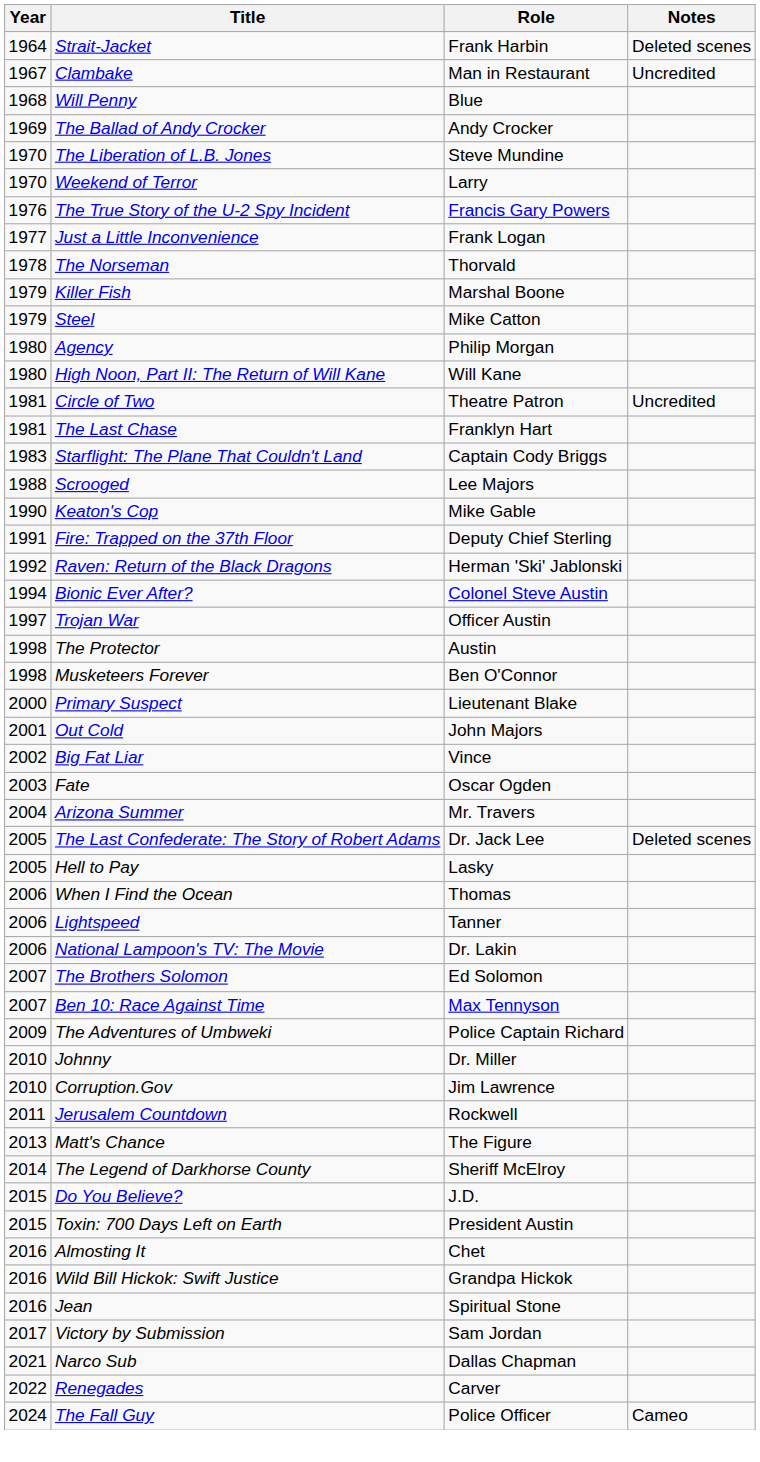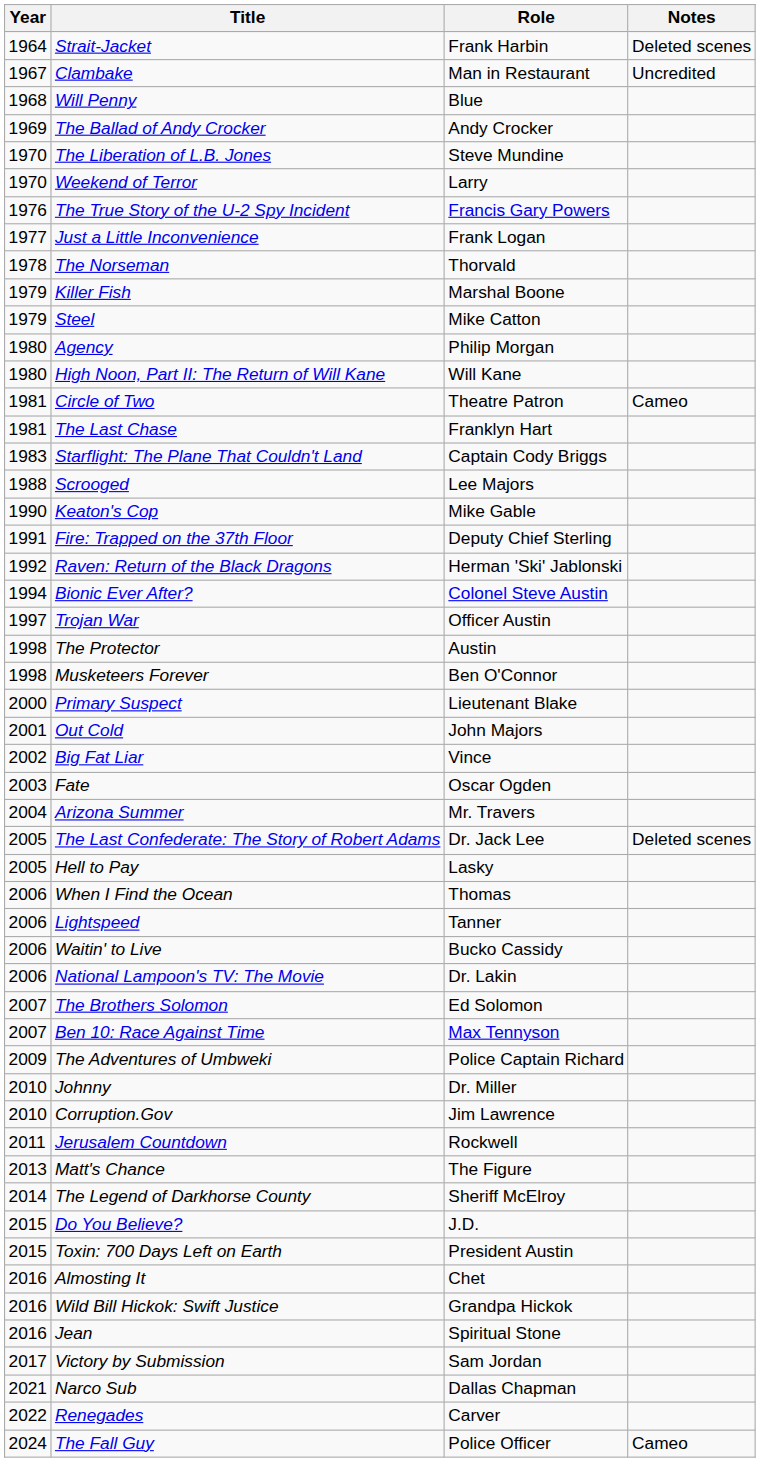 <table class="wikitable sortable">
 <tr>
 <th>Year</th>
 <th>Title</th>
 <th>Role</th>
 <th>Notes</th>
 </tr>
 <tr>
 <td>1964</td>
 <td><em><a href='#'>Strait-Jacket</a></em></td>
 <td>Frank Harbin</td>
 <td>Deleted scenes</td>
 </tr>
 <tr>
 <td>1967</td>
 <td><em><a href='#'>Clambake</a></em></td>
 <td>Man in Restaurant</td>
 <td>Uncredited</td>
 </tr>
 <tr>
 <td>1968</td>
 <td><em><a href='#'>Will Penny</a></em></td>
 <td>Blue</td>
 <td></td>
 </tr>
 <tr>
 <td>1969</td>
 <td><em><a href='#'>The Ballad of Andy Crocker</a></em></td>
 <td>Andy Crocker</td>
 <td></td>
 </tr>
 <tr>
 <td>1970</td>
 <td><em><a href='#'>The Liberation of L.B. Jones</a></em></td>
 <td>Steve Mundine</td>
 <td></td>
 </tr>
 <tr>
 <td>1970</td>
 <td><em><a href='#'>Weekend of Terror</a></em></td>
 <td>Larry</td>
 <td></td>
 </tr>
 <tr>
 <td>1976</td>
 <td><em><a href='#'>The True Story of the U-2 Spy Incident</a></em></td>
 <td><a href='#'>Francis Gary Powers</a></td>
 <td></td>
 </tr>
 <tr>
 <td>1977</td>
 <td><em><a href='#'>Just a Little Inconvenience</a></em></td>
 <td>Frank Logan</td>
 <td></td>
 </tr>
 <tr>
 <td>1978</td>
 <td><em><a href='#'>The Norseman</a></em></td>
 <td>Thorvald</td>
 <td></td>
 </tr>
 <tr>
 <td>1979</td>
 <td><em><a href='#'>Killer Fish</a></em></td>
 <td>Marshal Boone</td>
 <td></td>
 </tr>
 <tr>
 <td>1979</td>
 <td><em><a href='#'>Steel</a></em></td>
 <td>Mike Catton</td>
 <td></td>
 </tr>
 <tr>
 <td>1980</td>
 <td><em><a href='#'>Agency</a></em></td>
 <td>Philip Morgan</td>
 <td></td>
 </tr>
 <tr>
 <td>1980</td>
 <td><em><a href='#'>High Noon, Part II: The Return of Will Kane</a></em></td>
 <td>Will Kane</td>
 <td></td>
 </tr>
 <tr>
 <td>1981</td>
 <td><em><a href='#'>Circle of Two</a></em></td>
 <td>Theatre Patron</td>
-<td>Uncredited</td>
+<td>Cameo</td>
 </tr>
 <tr>
 <td>1981</td>
 <td><em><a href='#'>The Last Chase</a></em></td>
 <td>Franklyn Hart</td>
 <td></td>
 </tr>
 <tr>
 <td>1983</td>
 <td><em><a href='#'>Starflight: The Plane That Couldn't Land</a></em></td>
 <td>Captain Cody Briggs</td>
 <td></td>
 </tr>
 <tr>
 <td>1988</td>
 <td><em><a href='#'>Scrooged</a></em></td>
 <td>Lee Majors</td>
 <td></td>
 </tr>
 <tr>
 <td>1990</td>
 <td><em><a href='#'>Keaton's Cop</a></em></td>
 <td>Mike Gable</td>
 <td></td>
 </tr>
 <tr>
 <td>1991</td>
 <td><em><a href='#'>Fire: Trapped on the 37th Floor</a></em></td>
 <td>Deputy Chief Sterling</td>
 <td></td>
 </tr>
 <tr>
 <td>1992</td>
 <td><em><a href='#'>Raven: Return of the Black Dragons</a></em></td>
 <td>Herman 'Ski' Jablonski</td>
 <td></td>
 </tr>
 <tr>
 <td>1994</td>
 <td><em><a href='#'>Bionic Ever After?</a></em></td>
 <td><a href='#'>Colonel Steve Austin</a></td>
 <td></td>
 </tr>
 <tr>
 <td>1997</td>
 <td><em><a href='#'>Trojan War</a></em></td>
 <td>Officer Austin</td>
 <td></td>
 </tr>
 <tr>
 <td>1998</td>
 <td><em>The Protector</em></td>
 <td>Austin</td>
 <td></td>
 </tr>
 <tr>
 <td>1998</td>
 <td><em>Musketeers Forever</em></td>
 <td>Ben O'Connor</td>
 <td></td>
 </tr>
 <tr>
 <td>2000</td>
 <td><em><a href='#'>Primary Suspect</a></em></td>
 <td>Lieutenant Blake</td>
 <td></td>
 </tr>
 <tr>
 <td>2001</td>
 <td><em><a href='#'>Out Cold</a></em></td>
 <td>John Majors</td>
 <td></td>
 </tr>
 <tr>
 <td>2002</td>
 <td><em><a href='#'>Big Fat Liar</a></em></td>
 <td>Vince</td>
 <td></td>
 </tr>
 <tr>
 <td>2003</td>
 <td><em>Fate</em></td>
 <td>Oscar Ogden</td>
 <td></td>
 </tr>
 <tr>
 <td>2004</td>
 <td><em><a href='#'>Arizona Summer</a></em></td>
 <td>Mr. Travers</td>
 <td></td>
 </tr>
 <tr>
 <td>2005</td>
 <td><em><a href='#'>The Last Confederate: The Story of Robert Adams</a></em></td>
 <td>Dr. Jack Lee</td>
 <td>Deleted scenes</td>
 </tr>
 <tr>
 <td>2005</td>
 <td><em>Hell to Pay</em></td>
 <td>Lasky</td>
 <td></td>
 </tr>
 <tr>
 <td>2006</td>
 <td><em>When I Find the Ocean</em></td>
 <td>Thomas</td>
 <td></td>
 </tr>
 <tr>
 <td>2006</td>
 <td><em><a href='#'>Lightspeed</a></em></td>
 <td>Tanner</td>
 <td></td>
 </tr>
 <tr>
 <td>2006</td>
+<td><em>Waitin' to Live</em></td>
+<td>Bucko Cassidy</td>
+<td></td>
+</tr>
+<tr>
+<td>2006</td>
 <td><em><a href='#'>National Lampoon's TV: The Movie</a></em></td>
 <td>Dr. Lakin</td>
 <td></td>
 </tr>
 <tr>
 <td>2007</td>
 <td><em><a href='#'>The Brothers Solomon</a></em></td>
 <td>Ed Solomon</td>
 <td></td>
 </tr>
 <tr>
 <td>2007</td>
 <td><em><a href='#'>Ben 10: Race Against Time</a></em></td>
 <td><a href='#'>Max Tennyson</a></td>
 <td></td>
 </tr>
 <tr>
 <td>2009</td>
 <td><em>The Adventures of Umbweki</em></td>
 <td>Police Captain Richard</td>
 <td></td>
 </tr>
 <tr>
 <td>2010</td>
 <td><em>Johnny</em></td>
 <td>Dr. Miller</td>
 <td></td>
 </tr>
 <tr>
 <td>2010</td>
 <td><em>Corruption.Gov</em></td>
 <td>Jim Lawrence</td>
 <td></td>
 </tr>
 <tr>
 <td>2011</td>
 <td><em><a href='#'>Jerusalem Countdown</a></em></td>
 <td>Rockwell</td>
 <td></td>
 </tr>
 <tr>
 <td>2013</td>
 <td><em>Matt's Chance</em></td>
 <td>The Figure</td>
 <td></td>
 </tr>
 <tr>
 <td>2014</td>
 <td><em>The Legend of Darkhorse County</em></td>
 <td>Sheriff McElroy</td>
 <td></td>
 </tr>
 <tr>
 <td>2015</td>
 <td><em><a href='#'>Do You Believe?</a></em></td>
 <td>J.D.</td>
 <td></td>
 </tr>
 <tr>
 <td>2015</td>
 <td><em>Toxin: 700 Days Left on Earth</em></td>
 <td>President Austin</td>
 <td></td>
 </tr>
 <tr>
 <td>2016</td>
 <td><em>Almosting It</em></td>
 <td>Chet</td>
 <td></td>
 </tr>
 <tr>
 <td>2016</td>
 <td><em>Wild Bill Hickok: Swift Justice</em></td>
 <td>Grandpa Hickok</td>
 <td></td>
 </tr>
 <tr>
 <td>2016</td>
 <td><em>Jean</em></td>
 <td>Spiritual Stone</td>
 <td></td>
 </tr>
 <tr>
 <td>2017</td>
 <td><em>Victory by Submission</em></td>
 <td>Sam Jordan</td>
 <td></td>
 </tr>
 <tr>
 <td>2021</td>
 <td><em>Narco Sub</em></td>
 <td>Dallas Chapman</td>
 <td></td>
 </tr>
 <tr>
 <td>2022</td>
 <td><em><a href='#'>Renegades</a></em></td>
 <td>Carver</td>
 <td></td>
 </tr>
 <tr>
 <td>2024</td>
 <td><em><a href='#'>The Fall Guy</a></em></td>
 <td>Police Officer</td>
 <td>Cameo</td>
 </tr>
 </table>
